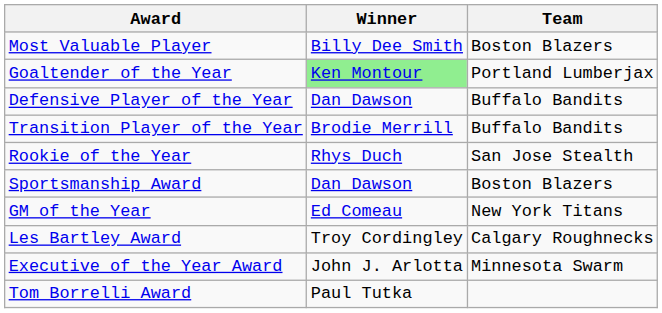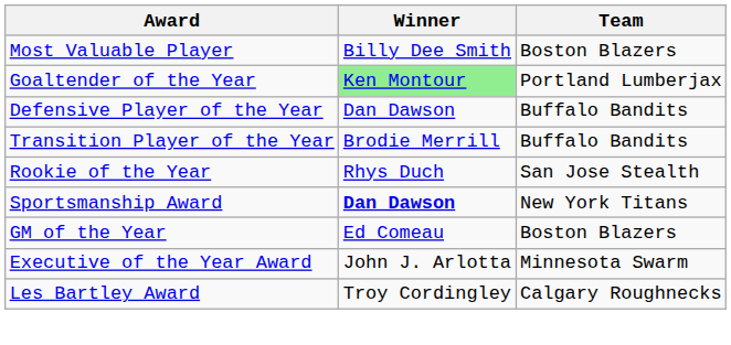 <table class="wikitable">
 <tr>
 <th>Award</th>
 <th>Winner</th>
 <th>Team</th>
 </tr>
 <tr>
 <td><a href='#'>Most Valuable Player</a></td>
 <td><a href='#'>Billy Dee Smith</a></td>
 <td>Boston Blazers</td>
 </tr>
 <tr>
 <td><a href='#'>Goaltender of the Year</a></td>
 <td style="background: lightgreen;"><a href='#'>Ken Montour</a></td>
 <td>Portland Lumberjax</td>
 </tr>
 <tr>
 <td><a href='#'>Defensive Player of the Year</a></td>
 <td><a href='#'>Dan Dawson</a></td>
 <td>Buffalo Bandits</td>
 </tr>
 <tr>
 <td><a href='#'>Transition Player of the Year</a></td>
 <td><a href='#'>Brodie Merrill</a></td>
 <td>Buffalo Bandits</td>
 </tr>
 <tr>
 <td><a href='#'>Rookie of the Year</a></td>
 <td><a href='#'>Rhys Duch</a></td>
 <td>San Jose Stealth</td>
 </tr>
 <tr>
 <td><a href='#'>Sportsmanship Award</a></td>
-<td><a href='#'>Dan Dawson</a></td>
-<td>Boston Blazers</td>
+<td><strong><a href='#'>Dan Dawson</a></strong></td>
+<td>New York Titans</td>
 </tr>
 <tr>
 <td><a href='#'>GM of the Year</a></td>
 <td><a href='#'>Ed Comeau</a></td>
-<td>New York Titans</td>
-</tr>
-<tr>
-<td><a href='#'>Les Bartley Award</a></td>
-<td>Troy Cordingley </td>
-<td>Calgary Roughnecks</td>
+<td>Boston Blazers</td>
 </tr>
 <tr>
 <td><a href='#'>Executive of the Year Award</a></td>
 <td>John J. Arlotta </td>
 <td>Minnesota Swarm</td>
 </tr>
 <tr>
-<td><a href='#'>Tom Borrelli Award</a></td>
-<td>Paul Tutka </td>
-<td> </td>
+<td><a href='#'>Les Bartley Award</a></td>
+<td>Troy Cordingley </td>
+<td>Calgary Roughnecks</td>
 </tr>
 </table>
